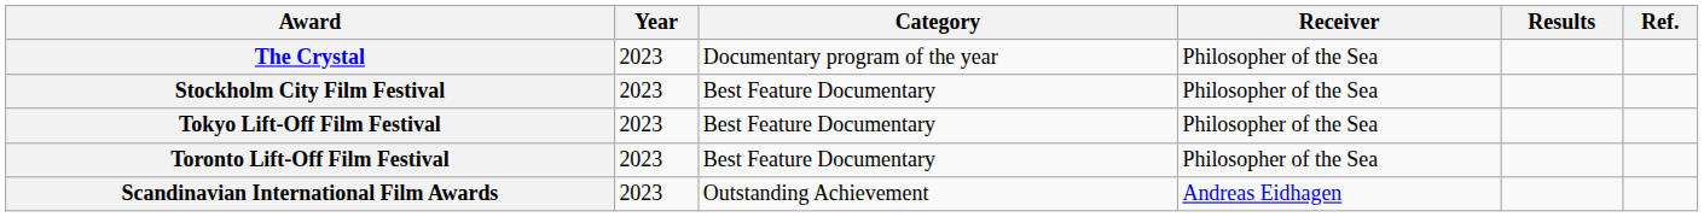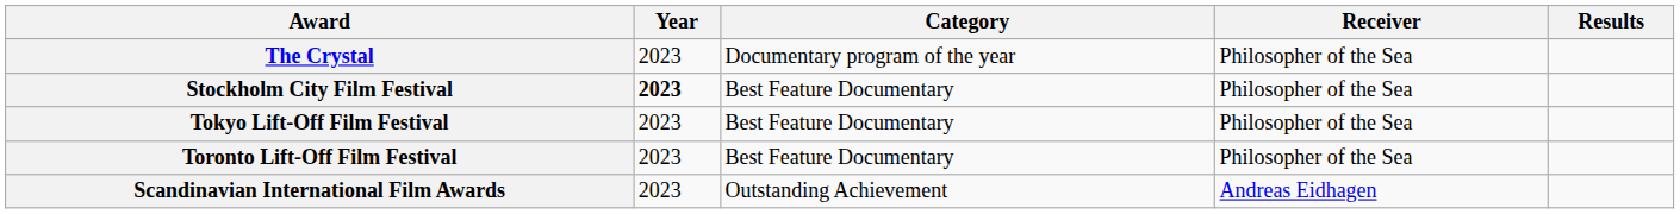 <table class="wikitable sortable plainrowheaders" style="width: 99%;">
 <tr>
 <th scope="col">Award</th>
 <th scope="col">Year</th>
 <th scope="col">Category</th>
 <th scope="col">Receiver</th>
 <th scope="col">Results</th>
-<th class="unsortable" scope="col">Ref.</th>
 </tr>
 <tr>
 <th scope="row"><a href='#'>The Crystal</a></th>
 <td>2023</td>
 <td>Documentary program of the year</td>
 <td The  Sea Philosopher>Philosopher of the Sea</td>
 <td></td>
-<td><br></td>
 </tr>
 <tr>
 <th scope="row">Stockholm City Film Festival</th>
-<td>2023</td>
+<td><strong>2023</strong></td>
 <td>Best Feature Documentary</td>
 <td The  Sea Philosopher>Philosopher of the Sea</td>
-<td></td>
 <td></td>
 </tr>
 <tr>
 <th scope="row">Tokyo Lift-Off Film Festival</th>
 <td>2023</td>
 <td>Best Feature Documentary</td>
 <td The  Sea Philosopher>Philosopher of the Sea</td>
 <td></td>
-<td><br></td>
 </tr>
 <tr>
 <th scope="row">Toronto Lift-Off Film Festival</th>
 <td>2023</td>
 <td>Best Feature Documentary</td>
 <td The  Sea Philosopher>Philosopher of the Sea</td>
-<td></td>
 <td></td>
 </tr>
 <tr>
 <th scope="row">Scandinavian International Film Awards</th>
 <td>2023</td>
 <td>Outstanding Achievement</td>
 <td><a href='#'>Andreas Eidhagen</a></td>
 <td></td>
-<td></td>
 </tr>
 </table>
